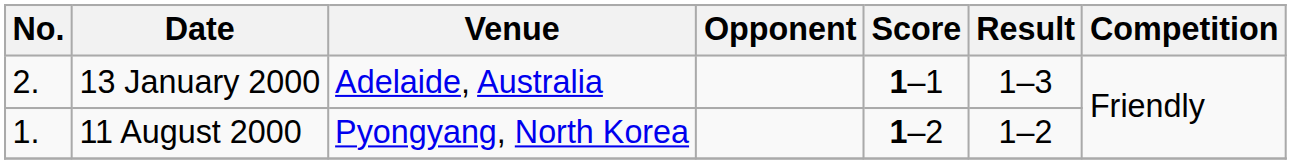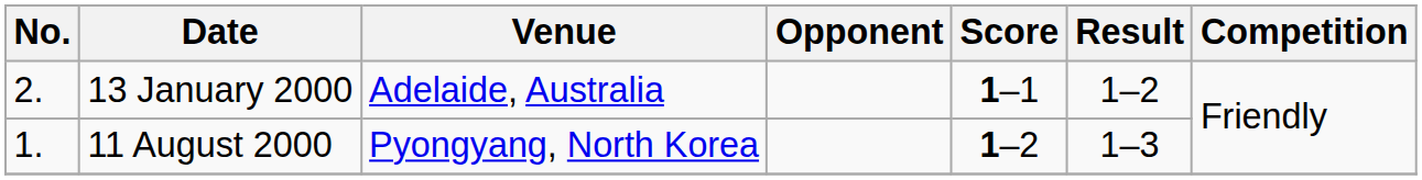 <table class="wikitable">
 <tr>
 <th>No.</th>
 <th>Date</th>
 <th>Venue</th>
 <th>Opponent</th>
 <th>Score</th>
 <th>Result</th>
 <th>Competition</th>
 </tr>
 <tr>
 <td>2.</td>
 <td>13 January 2000</td>
 <td><a href='#'>Adelaide</a>, <a href='#'>Australia</a></td>
 <td></td>
 <td align=center><strong>1</strong>–1</td>
-<td align=center>1–3</td>
+<td align=center>1–2</td>
 <td rowspan=2>Friendly</td>
 </tr>
 <tr>
 <td>1.</td>
 <td>11 August 2000</td>
 <td><a href='#'>Pyongyang</a>, <a href='#'>North Korea</a></td>
 <td></td>
 <td align=center><strong>1</strong>–2</td>
-<td align=center>1–2</td>
+<td align=center>1–3</td>
 </tr>
 <tr>
 </tr>
 </table>
